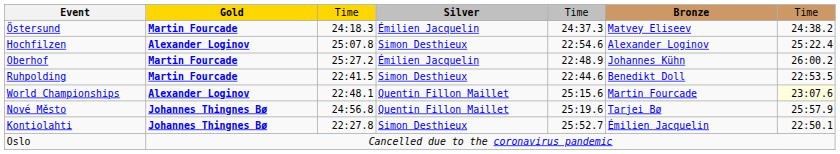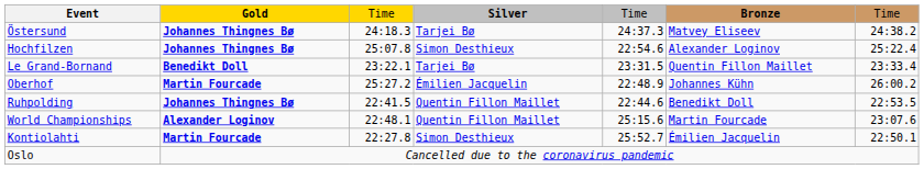 <table class="wikitable">
 <tr>
 <th width="180">Event</th>
 <th width="220" style="background:gold">Gold</th>
 <th width="70" style="background:gold;font-weight:normal">Time</th>
 <th width="220" style="background:silver">Silver</th>
 <th width="70" style="background:silver;font-weight:normal">Time</th>
 <th width="220" style="background:#CC9966">Bronze</th>
 <th width="70" style="background:#CC9966;font-weight:normal">Time</th>
 </tr>
 <tr>
 <td><a href='#'>Östersund</a><br></td>
-<td><strong><a href='#'>Martin Fourcade</a></strong><br></td>
+<td><strong><a href='#'>Johannes Thingnes Bø</a></strong><br></td>
 <td align="right">24:18.3 <br> </td>
-<td><a href='#'>Émilien Jacquelin</a><br></td>
+<td><a href='#'>Tarjei Bø</a><br></td>
 <td align="right">24:37.3 <br> </td>
 <td><a href='#'>Matvey Eliseev</a><br></td>
 <td align="right">24:38.2 <br> </td>
 </tr>
 <tr>
 <td><a href='#'>Hochfilzen</a><br></td>
-<td><strong><a href='#'>Alexander Loginov</a></strong><br></td>
+<td><strong><a href='#'>Johannes Thingnes Bø</a></strong><br></td>
 <td align="right">25:07.8 <br> </td>
 <td><a href='#'>Simon Desthieux</a><br></td>
 <td align="right">22:54.6 <br> </td>
 <td><a href='#'>Alexander Loginov</a><br></td>
 <td align="right">25:22.4 <br> </td>
+</tr>
+<tr>
+<td><a href='#'>Le Grand-Bornand</a><br></td>
+<td><strong><a href='#'>Benedikt Doll</a></strong><br></td>
+<td align="right">23:22.1 <br> </td>
+<td><a href='#'>Tarjei Bø</a><br></td>
+<td align="right">23:31.5 <br> </td>
+<td><a href='#'>Quentin Fillon Maillet</a><br></td>
+<td align="right">23:33.4 <br> </td>
 </tr>
 <tr>
 <td><a href='#'>Oberhof</a><br></td>
 <td><strong><a href='#'>Martin Fourcade</a></strong><br></td>
 <td align="right">25:27.2 <br> </td>
 <td><a href='#'>Émilien Jacquelin</a><br></td>
 <td align="right">22:48.9 <br> </td>
 <td><a href='#'>Johannes Kühn</a><br></td>
 <td align="right">26:00.2 <br> </td>
 </tr>
 <tr>
 <td><a href='#'>Ruhpolding</a><br></td>
-<td><strong><a href='#'>Martin Fourcade</a></strong><br></td>
+<td><strong><a href='#'>Johannes Thingnes Bø</a></strong><br></td>
 <td align="right">22:41.5 <br> </td>
-<td><a href='#'>Simon Desthieux</a><br></td>
+<td><a href='#'>Quentin Fillon Maillet</a><br></td>
 <td align="right">22:44.6 <br> </td>
 <td><a href='#'>Benedikt Doll</a><br></td>
 <td align="right">22:53.5 <br> </td>
 </tr>
 <tr>
 <td><a href='#'>World Championships</a><br></td>
 <td><strong><a href='#'>Alexander Loginov</a></strong><br></td>
 <td align="right">22:48.1 <br> </td>
 <td><a href='#'>Quentin Fillon Maillet</a><br></td>
 <td align="right">25:15.6 <br> </td>
 <td><a href='#'>Martin Fourcade</a><br></td>
-<td align="right" style="background: lightyellow;">23:07.6 <br> </td>
-</tr>
-<tr>
-<td><a href='#'>Nové Město</a><br></td>
-<td><strong><a href='#'>Johannes Thingnes Bø</a></strong><br></td>
-<td align="right">24:56.8 <br> </td>
-<td><a href='#'>Quentin Fillon Maillet</a><br></td>
-<td align="right">25:19.6 <br> </td>
-<td><a href='#'>Tarjei Bø</a><br></td>
-<td align="right">25:57.9 <br> </td>
+<td align="right">23:07.6 <br> </td>
 </tr>
 <tr>
 <td><a href='#'>Kontiolahti</a><br></td>
-<td><strong><a href='#'>Johannes Thingnes Bø</a></strong><br></td>
+<td><strong><a href='#'>Martin Fourcade</a></strong><br></td>
 <td align="right">22:27.8 <br> </td>
 <td><a href='#'>Simon Desthieux</a><br></td>
 <td align="right">25:52.7 <br> </td>
 <td><a href='#'>Émilien Jacquelin</a><br></td>
 <td align="right">22:50.1 <br> </td>
 </tr>
 <tr>
 <td>Oslo</td>
 <td colspan="6" rowspan="1" align="middle"><em>Cancelled due to the <a href='#'>coronavirus pandemic</a></em></td>
 </tr>
 </table>
